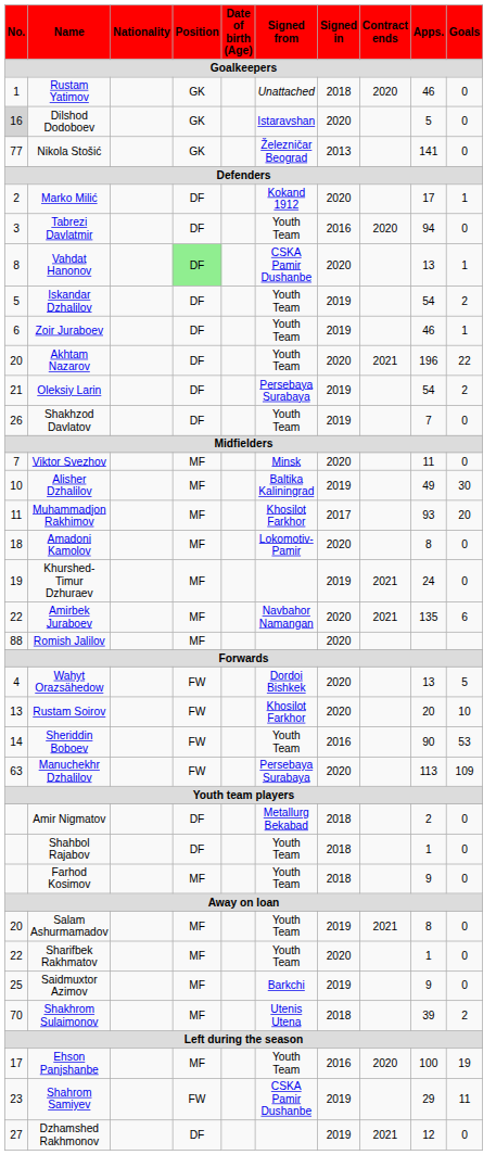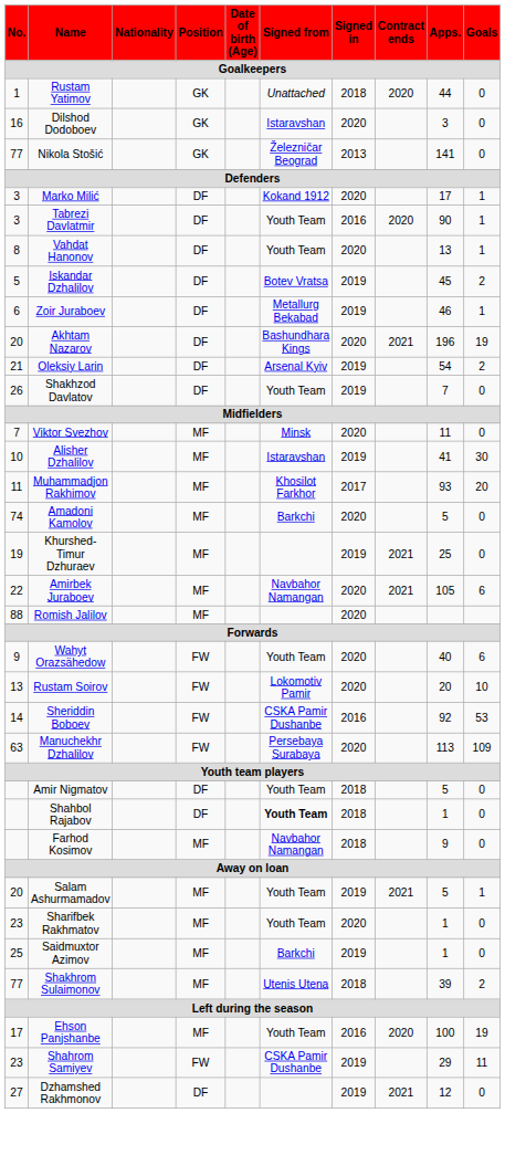 <table class="wikitable"  style="text-align:center; font-size:90%; width:95%;">
 <tr>
 <th style="background:#FF0000; color:#000000; text-align:center;">No.</th>
 <th style="background:#FF0000; color:#000000; text-align:center;">Name</th>
 <th style="background:#FF0000; color:#000000; text-align:center;">Nationality</th>
 <th style="background:#FF0000; color:#000000; text-align:center;">Position</th>
 <th style="background:#FF0000; color:#000000; text-align:center;">Date of birth (Age)</th>
 <th style="background:#FF0000; color:#000000; text-align:center;">Signed from</th>
 <th style="background:#FF0000; color:#000000; text-align:center;">Signed in</th>
 <th style="background:#FF0000; color:#000000; text-align:center;">Contract ends</th>
 <th style="background:#FF0000; color:#000000; text-align:center;">Apps.</th>
 <th style="background:#FF0000; color:#000000; text-align:center;">Goals</th>
 </tr>
 <tr>
 <th colspan="11"  style="background:#dcdcdc; text-align:center;">Goalkeepers</th>
 </tr>
 <tr>
 <td>1</td>
 <td><a href='#'>Rustam Yatimov</a></td>
 <td></td>
 <td>GK</td>
 <td></td>
 <td><em>Unattached</em></td>
 <td>2018</td>
 <td>2020</td>
-<td>46</td>
+<td>44</td>
 <td>0</td>
 </tr>
 <tr>
-<td style="background: lightgrey;">16</td>
+<td>16</td>
 <td>Dilshod Dodoboev</td>
 <td></td>
 <td>GK</td>
 <td></td>
 <td><a href='#'>Istaravshan</a></td>
 <td>2020</td>
 <td></td>
-<td>5</td>
+<td>3</td>
 <td>0</td>
 </tr>
 <tr>
 <td>77</td>
 <td>Nikola Stošić</td>
 <td></td>
 <td>GK</td>
 <td></td>
 <td><a href='#'>Železničar Beograd</a></td>
 <td>2013</td>
 <td></td>
 <td>141</td>
 <td>0</td>
 </tr>
 <tr>
 <th colspan="11"  style="background:#dcdcdc; text-align:center;">Defenders</th>
 </tr>
 <tr>
-<td>2</td>
+<td>3</td>
 <td><a href='#'>Marko Milić</a></td>
 <td></td>
 <td>DF</td>
 <td></td>
 <td><a href='#'>Kokand 1912</a></td>
 <td>2020</td>
 <td></td>
 <td>17</td>
 <td>1</td>
 </tr>
 <tr>
 <td>3</td>
 <td><a href='#'>Tabrezi Davlatmir</a></td>
 <td></td>
 <td>DF</td>
 <td></td>
 <td>Youth Team</td>
 <td>2016</td>
 <td>2020</td>
-<td>94</td>
-<td>0</td>
+<td>90</td>
+<td>1</td>
 </tr>
 <tr>
 <td>8</td>
 <td><a href='#'>Vahdat Hanonov</a></td>
 <td></td>
-<td style="background: lightgreen;">DF</td>
+<td>DF</td>
 <td></td>
-<td><a href='#'>CSKA Pamir Dushanbe</a></td>
+<td>Youth Team</td>
 <td>2020</td>
 <td></td>
 <td>13</td>
 <td>1</td>
 </tr>
 <tr>
 <td>5</td>
 <td><a href='#'>Iskandar Dzhalilov</a></td>
 <td></td>
 <td>DF</td>
 <td></td>
-<td>Youth Team</td>
+<td><a href='#'>Botev Vratsa</a></td>
 <td>2019</td>
 <td></td>
-<td>54</td>
+<td>45</td>
 <td>2</td>
 </tr>
 <tr>
 <td>6</td>
 <td><a href='#'>Zoir Juraboev</a></td>
 <td></td>
 <td>DF</td>
 <td></td>
-<td>Youth Team</td>
+<td><a href='#'>Metallurg Bekabad</a></td>
 <td>2019</td>
 <td></td>
 <td>46</td>
 <td>1</td>
 </tr>
 <tr>
 <td>20</td>
 <td><a href='#'>Akhtam Nazarov</a></td>
 <td></td>
 <td>DF</td>
 <td></td>
-<td>Youth Team</td>
+<td><a href='#'>Bashundhara Kings</a></td>
 <td>2020</td>
 <td>2021</td>
 <td>196</td>
-<td>22</td>
+<td>19</td>
 </tr>
 <tr>
 <td>21</td>
 <td><a href='#'>Oleksiy Larin</a></td>
 <td></td>
 <td>DF</td>
 <td></td>
-<td><a href='#'>Persebaya Surabaya</a></td>
+<td><a href='#'>Arsenal Kyiv</a></td>
 <td>2019</td>
 <td></td>
 <td>54</td>
 <td>2</td>
 </tr>
 <tr>
 <td>26</td>
 <td>Shakhzod Davlatov</td>
 <td></td>
 <td>DF</td>
 <td></td>
 <td>Youth Team</td>
 <td>2019</td>
 <td></td>
 <td>7</td>
 <td>0</td>
 </tr>
 <tr>
 <th colspan="11"  style="background:#dcdcdc; text-align:center;">Midfielders</th>
 </tr>
 <tr>
 <td>7</td>
 <td><a href='#'>Viktor Svezhov</a></td>
 <td></td>
 <td>MF</td>
 <td></td>
 <td><a href='#'>Minsk</a></td>
 <td>2020</td>
 <td></td>
 <td>11</td>
 <td>0</td>
 </tr>
 <tr>
 <td>10</td>
 <td><a href='#'>Alisher Dzhalilov</a></td>
 <td></td>
 <td>MF</td>
 <td></td>
-<td><a href='#'>Baltika Kaliningrad</a></td>
+<td><a href='#'>Istaravshan</a></td>
 <td>2019</td>
 <td></td>
-<td>49</td>
+<td>41</td>
 <td>30</td>
 </tr>
 <tr>
 <td>11</td>
 <td><a href='#'>Muhammadjon Rakhimov</a></td>
 <td></td>
 <td>MF</td>
 <td></td>
 <td><a href='#'>Khosilot Farkhor</a></td>
 <td>2017</td>
 <td></td>
 <td>93</td>
 <td>20</td>
 </tr>
 <tr>
-<td>18</td>
+<td>74</td>
 <td><a href='#'>Amadoni Kamolov</a></td>
 <td></td>
 <td>MF</td>
 <td></td>
-<td><a href='#'>Lokomotiv-Pamir</a></td>
+<td><a href='#'>Barkchi</a></td>
 <td>2020</td>
 <td></td>
-<td>8</td>
+<td>5</td>
 <td>0</td>
 </tr>
 <tr>
 <td>19</td>
 <td>Khurshed-Timur Dzhuraev</td>
 <td></td>
 <td>MF</td>
 <td></td>
 <td></td>
 <td>2019</td>
 <td>2021</td>
-<td>24</td>
+<td>25</td>
 <td>0</td>
 </tr>
 <tr>
 <td>22</td>
 <td><a href='#'>Amirbek Juraboev</a></td>
 <td></td>
 <td>MF</td>
 <td></td>
 <td><a href='#'>Navbahor Namangan</a></td>
 <td>2020</td>
 <td>2021</td>
-<td>135</td>
+<td>105</td>
 <td>6</td>
 </tr>
 <tr>
 <td>88</td>
 <td><a href='#'>Romish Jalilov</a></td>
 <td></td>
 <td>MF</td>
 <td></td>
 <td></td>
 <td>2020</td>
 <td></td>
 <td></td>
 <td></td>
 </tr>
 <tr>
 <th colspan="11"  style="background:#dcdcdc; text-align:center;">Forwards</th>
 </tr>
 <tr>
-<td>4</td>
+<td>9</td>
 <td><a href='#'>Wahyt Orazsähedow</a></td>
 <td></td>
 <td>FW</td>
 <td></td>
-<td><a href='#'>Dordoi Bishkek</a></td>
+<td>Youth Team</td>
 <td>2020</td>
 <td></td>
-<td>13</td>
-<td>5</td>
+<td>40</td>
+<td>6</td>
 </tr>
 <tr>
 <td>13</td>
 <td><a href='#'>Rustam Soirov</a></td>
 <td></td>
 <td>FW</td>
 <td></td>
-<td><a href='#'>Khosilot Farkhor</a></td>
+<td><a href='#'>Lokomotiv Pamir</a></td>
 <td>2020</td>
 <td></td>
 <td>20</td>
 <td>10</td>
 </tr>
 <tr>
 <td>14</td>
 <td><a href='#'>Sheriddin Boboev</a></td>
 <td></td>
 <td>FW</td>
 <td></td>
-<td>Youth Team</td>
+<td><a href='#'>CSKA Pamir Dushanbe</a></td>
 <td>2016</td>
 <td></td>
-<td>90</td>
+<td>92</td>
 <td>53</td>
 </tr>
 <tr>
 <td>63</td>
 <td><a href='#'>Manuchekhr Dzhalilov</a></td>
 <td></td>
 <td>FW</td>
 <td></td>
 <td><a href='#'>Persebaya Surabaya</a></td>
 <td>2020</td>
 <td></td>
 <td>113</td>
 <td>109</td>
 </tr>
 <tr>
 <th colspan="11"  style="background:#dcdcdc; text-align:center;">Youth team players</th>
 </tr>
 <tr>
 <td></td>
 <td>Amir Nigmatov</td>
 <td></td>
 <td>DF</td>
 <td></td>
-<td><a href='#'>Metallurg Bekabad</a></td>
+<td>Youth Team</td>
 <td>2018</td>
 <td></td>
-<td>2</td>
+<td>5</td>
 <td>0</td>
 </tr>
 <tr>
 <td></td>
 <td>Shahbol Rajabov</td>
 <td></td>
 <td>DF</td>
 <td></td>
-<td>Youth Team</td>
+<td><strong>Youth Team</strong></td>
 <td>2018</td>
 <td></td>
 <td>1</td>
 <td>0</td>
 </tr>
 <tr>
 <td></td>
 <td>Farhod Kosimov</td>
 <td></td>
 <td>MF</td>
 <td></td>
-<td>Youth Team</td>
+<td><a href='#'>Navbahor Namangan</a></td>
 <td>2018</td>
 <td></td>
 <td>9</td>
 <td>0</td>
 </tr>
 <tr>
 <th colspan="11"  style="background:#dcdcdc; text-align:center;">Away on loan</th>
 </tr>
 <tr>
 <td>20</td>
 <td>Salam Ashurmamadov</td>
 <td></td>
 <td>MF</td>
 <td></td>
 <td>Youth Team</td>
 <td>2019</td>
 <td>2021</td>
-<td>8</td>
-<td>0</td>
+<td>5</td>
+<td>1</td>
 </tr>
 <tr>
-<td>22</td>
+<td>23</td>
 <td>Sharifbek Rakhmatov</td>
 <td></td>
 <td>MF</td>
 <td></td>
 <td>Youth Team</td>
 <td>2020</td>
 <td></td>
 <td>1</td>
 <td>0</td>
 </tr>
 <tr>
 <td>25</td>
 <td>Saidmuxtor Azimov</td>
 <td></td>
 <td>MF</td>
 <td></td>
 <td><a href='#'>Barkchi</a></td>
 <td>2019</td>
 <td></td>
-<td>9</td>
+<td>1</td>
 <td>0</td>
 </tr>
 <tr>
-<td>70</td>
+<td>77</td>
 <td><a href='#'>Shakhrom Sulaimonov</a></td>
 <td></td>
 <td>MF</td>
 <td></td>
 <td><a href='#'>Utenis Utena</a></td>
 <td>2018</td>
 <td></td>
 <td>39</td>
 <td>2</td>
 </tr>
 <tr>
 <th colspan="11"  style="background:#dcdcdc; text-align:center;">Left during the season</th>
 </tr>
 <tr>
 <td>17</td>
 <td><a href='#'>Ehson Panjshanbe</a></td>
 <td></td>
 <td>MF</td>
 <td></td>
 <td>Youth Team</td>
 <td>2016</td>
 <td>2020</td>
 <td>100</td>
 <td>19</td>
 </tr>
 <tr>
 <td>23</td>
 <td><a href='#'>Shahrom Samiyev</a></td>
 <td></td>
 <td>FW</td>
 <td></td>
 <td><a href='#'>CSKA Pamir Dushanbe</a></td>
 <td>2019</td>
 <td></td>
 <td>29</td>
 <td>11</td>
 </tr>
 <tr>
 <td>27</td>
 <td>Dzhamshed Rakhmonov</td>
 <td></td>
 <td>DF</td>
 <td></td>
 <td></td>
 <td>2019</td>
 <td>2021</td>
 <td>12</td>
 <td>0</td>
 </tr>
 </table>
